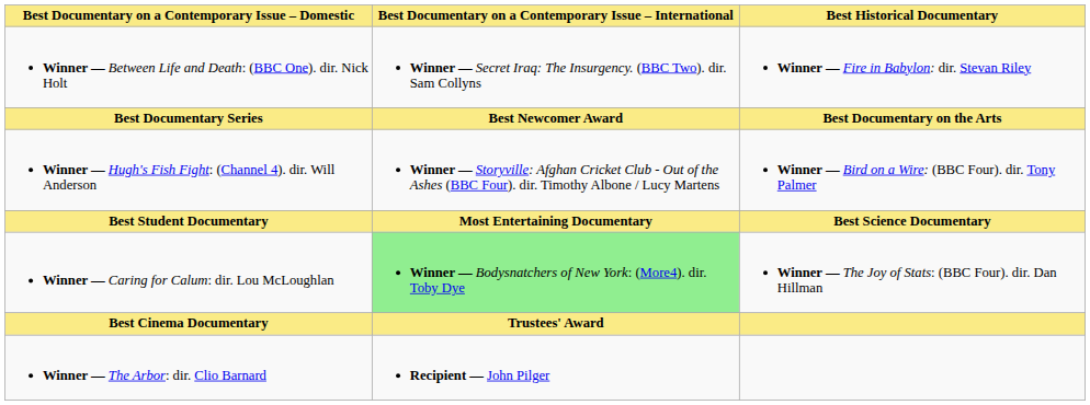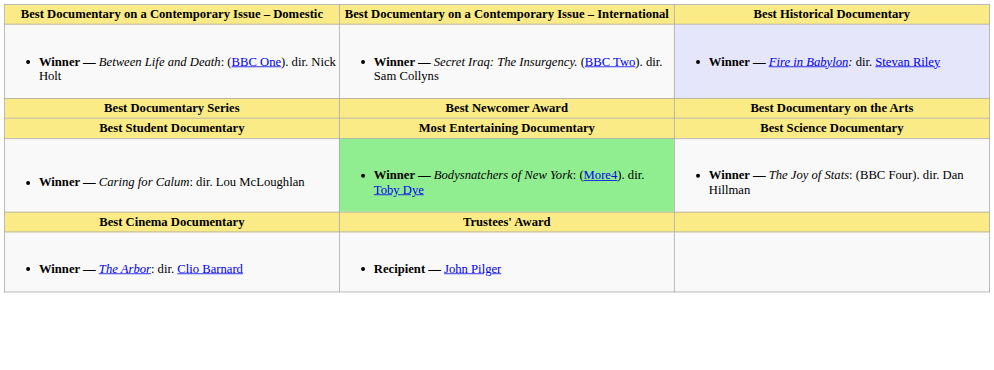 <table class="wikitable" style="font-size:100%">
 <tr>
 <th style="background:#FAEB86;" width="34%"><strong>Best Documentary on a Contemporary Issue – Domestic</strong></th>
 <th style="background:#FAEB86;" width="33%"><strong>Best Documentary on a Contemporary Issue – International</strong></th>
 <th style="background:#FAEB86;" width="33%"><strong>Best Historical Documentary</strong></th>
 </tr>
 <tr>
 <td style="vertical-align:top"><br><ul><li><strong>Winner —</strong> <em>Between Life and Death</em>: (<a href='#'>BBC One</a>). dir. Nick Holt</li></ul></td>
 <td style="vertical-align:top"><br><ul><li><strong>Winner —</strong> <em>Secret Iraq: The Insurgency.</em> (<a href='#'>BBC Two</a>). dir. Sam Collyns</li></ul></td>
-<td style="vertical-align:top"><br><ul><li><strong>Winner —</strong> <em><a href='#'>Fire in Babylon</a>:</em> dir. <a href='#'>Stevan Riley</a></li></ul></td>
+<td style="background: lavender; vertical-align:top"><br><ul><li><strong>Winner —</strong> <em><a href='#'>Fire in Babylon</a>:</em> dir. <a href='#'>Stevan Riley</a></li></ul></td>
 </tr>
 <tr>
 <th style="background:#FAEB86;" width="34%"><strong>Best Documentary Series</strong></th>
 <th style="background:#FAEB86;" width="33%"><strong>Best Newcomer Award</strong></th>
 <th style="background:#FAEB86;" width="33%"><strong>Best Documentary on the Arts</strong></th>
-</tr>
-<tr>
-<td style="vertical-align:top"><br><ul><li><strong>Winner —</strong> <em><a href='#'>Hugh's Fish Fight</a></em>: (<a href='#'>Channel 4</a>). dir. Will Anderson</li></ul></td>
-<td style="vertical-align:top"><br><ul><li><strong>Winner —</strong> <a href='#'><em>Storyville</em></a><em>: Afghan Cricket Club - Out of the Ashes</em> (<a href='#'>BBC Four</a>). dir. Timothy Albone / Lucy Martens</li></ul></td>
-<td style="vertical-align:top"><br><ul><li><strong>Winner —</strong> <em><a href='#'>Bird on a Wire</a>:</em> (BBC Four). dir. <a href='#'>Tony Palmer</a></li></ul></td>
 </tr>
 <tr>
 <th style="background:#FAEB86;" width="34%"><strong>Best Student Documentary</strong></th>
 <th style="background:#FAEB86;" width="34%"><strong>Most Entertaining Documentary</strong></th>
 <th style="background:#FAEB86;" width="34%"><strong>Best Science Documentary</strong></th>
 </tr>
 <tr>
 <td><br><ul><li><strong>Winner —</strong> <em>Caring for Calum</em>: dir. Lou McLoughlan</li></ul></td>
 <td style="background: lightgreen;"><br><ul><li><strong>Winner —</strong> <em>Bodysnatchers of New York</em>: (<a href='#'>More4</a>). dir. <a href='#'>Toby Dye</a></li></ul></td>
 <td><br><ul><li><strong>Winner —</strong> <em>The Joy of Stats</em>: (BBC Four). dir. Dan Hillman</li></ul></td>
 </tr>
 <tr>
 <th style="background:#FAEB86;" width="34%"><strong>Best Cinema Documentary</strong></th>
 <th style="background:#FAEB86;" width="34%"><strong>Trustees' Award</strong></th>
 <th style="background:#FAEB86;" width="34%"></th>
 </tr>
 <tr>
 <td><br><ul><li><strong>Winner —</strong> <em><a href='#'>The Arbor</a></em>: dir. <a href='#'>Clio Barnard</a></li></ul></td>
 <td><br><ul><li><strong>Recipient —</strong> <a href='#'>John Pilger</a></li></ul></td>
 <td></td>
 </tr>
 </table>
